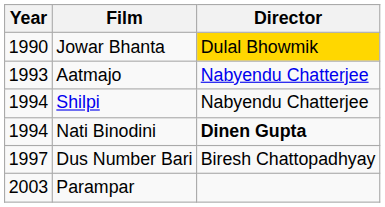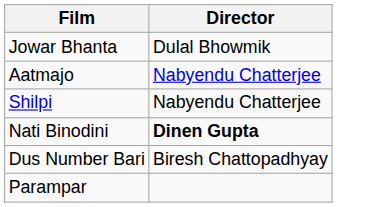 <table class="wikitable sortable">
 <tr>
-<th>Year</th>
 <th>Film</th>
 <th>Director</th>
 </tr>
 <tr>
-<td>1990</td>
 <td>Jowar Bhanta</td>
-<td style="background: gold;">Dulal Bhowmik</td>
+<td>Dulal Bhowmik</td>
 </tr>
 <tr>
-<td>1993</td>
 <td>Aatmajo</td>
 <td><a href='#'>Nabyendu Chatterjee</a></td>
 </tr>
 <tr>
-<td>1994</td>
 <td><a href='#'>Shilpi</a></td>
 <td>Nabyendu Chatterjee</td>
 </tr>
 <tr>
-<td>1994</td>
 <td>Nati Binodini</td>
 <td><strong>Dinen Gupta</strong></td>
 </tr>
 <tr>
-<td>1997</td>
 <td>Dus Number Bari</td>
 <td>Biresh Chattopadhyay</td>
 </tr>
 <tr>
-<td>2003</td>
 <td>Parampar</td>
 <td></td>
 </tr>
 </table>
